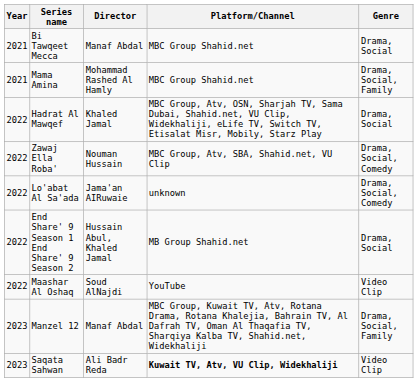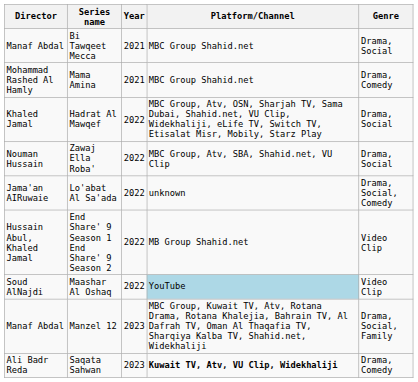 <table class="wikitable">
 <tr>
+<th>Director</th>
+<th>Series name</th>
 <th>Year</th>
-<th>Series name</th>
-<th>Director</th>
 <th>Platform/Channel</th>
 <th>Genre</th>
 </tr>
 <tr>
+<td>Manaf Abdal</td>
+<td>Bi Tawqeet Mecca</td>
 <td>2021</td>
-<td>Bi Tawqeet Mecca</td>
-<td>Manaf Abdal</td>
 <td>MBC Group Shahid.net</td>
 <td>Drama, Social</td>
 </tr>
 <tr>
+<td>Mohammad Rashed Al Hamly</td>
+<td>Mama Amina</td>
 <td>2021</td>
-<td>Mama Amina</td>
-<td>Mohammad Rashed Al Hamly</td>
 <td>MBC Group Shahid.net</td>
-<td>Drama, Social, Family</td>
+<td>Drama, Comedy</td>
 </tr>
 <tr>
+<td>Khaled Jamal</td>
+<td>Hadrat Al Mawqef</td>
 <td>2022</td>
-<td>Hadrat Al Mawqef</td>
-<td>Khaled Jamal</td>
 <td>MBC Group, Atv, OSN, Sharjah TV, Sama Dubai, Shahid.net, VU Clip, Widekhaliji, eLife TV, Switch TV, Etisalat Misr, Mobily, Starz Play</td>
 <td>Drama, Social</td>
 </tr>
 <tr>
+<td>Nouman Hussain</td>
+<td>Zawaj Ella Roba'</td>
 <td>2022</td>
-<td>Zawaj Ella Roba'</td>
-<td>Nouman Hussain</td>
 <td>MBC Group, Atv, SBA, Shahid.net, VU Clip</td>
-<td>Drama, Social, Comedy</td>
+<td>Drama, Social</td>
 </tr>
 <tr>
+<td>Jama'an AIRuwaie</td>
+<td>Lo'abat Al Sa'ada</td>
 <td>2022</td>
-<td>Lo'abat Al Sa'ada</td>
-<td>Jama'an AIRuwaie</td>
 <td>unknown</td>
 <td>Drama, Social, Comedy</td>
 </tr>
 <tr>
+<td>Hussain Abul, Khaled Jamal</td>
+<td>End Share' 9 Season 1<br>End Share' 9 Season 2</td>
 <td>2022</td>
-<td>End Share' 9 Season 1<br>End Share' 9 Season 2</td>
-<td>Hussain Abul, Khaled Jamal</td>
 <td>MB Group Shahid.net</td>
-<td>Drama, Social</td>
-</tr>
-<tr>
-<td>2022</td>
-<td>Maashar Al Oshaq</td>
-<td>Soud AlNajdi</td>
-<td>YouTube</td>
 <td>Video Clip</td>
 </tr>
 <tr>
+<td>Soud AlNajdi</td>
+<td>Maashar Al Oshaq</td>
+<td>2022</td>
+<td style="background: lightblue;">YouTube</td>
+<td>Video Clip</td>
+</tr>
+<tr>
+<td>Manaf Abdal</td>
+<td>Manzel 12</td>
 <td>2023</td>
-<td>Manzel 12</td>
-<td>Manaf Abdal</td>
 <td>MBC Group, Kuwait TV, Atv, Rotana Drama, Rotana Khalejia, Bahrain TV, Al Dafrah TV, Oman Al Thaqafia TV, Sharqiya Kalba TV, Shahid.net, Widekhaliji</td>
 <td>Drama, Social, Family</td>
 </tr>
 <tr>
+<td>Ali Badr Reda</td>
+<td>Saqata Sahwan</td>
 <td>2023</td>
-<td>Saqata Sahwan</td>
-<td>Ali Badr Reda</td>
 <td><strong>Kuwait TV, Atv, VU Clip, Widekhaliji</strong></td>
-<td>Video Clip</td>
+<td>Drama, Comedy</td>
 </tr>
 </table>
